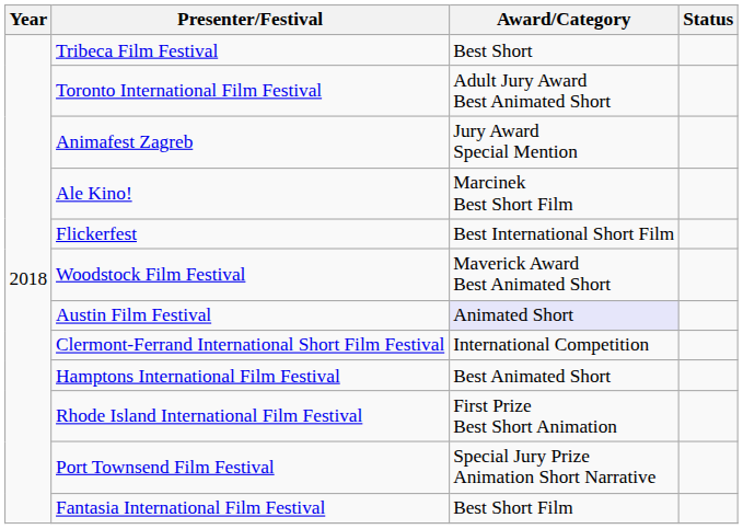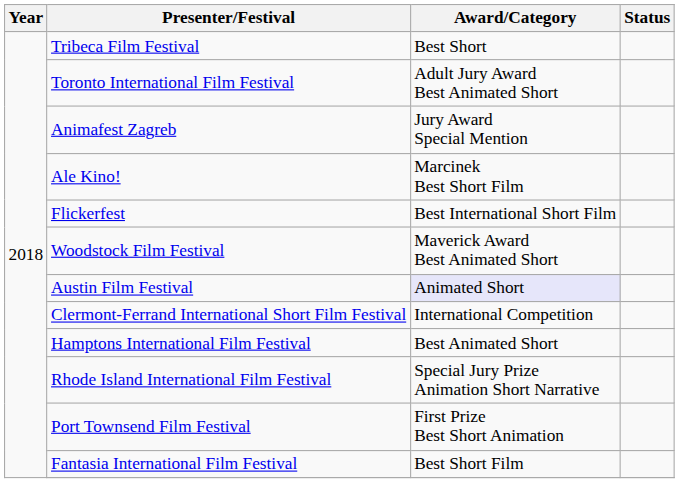 <table class="wikitable">
 <tr>
 <th>Year</th>
 <th>Presenter/Festival</th>
 <th>Award/Category</th>
 <th>Status</th>
 </tr>
 <tr>
 <td rowspan="16">2018</td>
 <td><a href='#'>Tribeca Film Festival</a></td>
 <td>Best Short</td>
 <td></td>
 </tr>
 <tr>
 <td><a href='#'>Toronto International Film Festival</a></td>
 <td>Adult Jury Award<br>Best Animated Short</td>
 <td></td>
 </tr>
 <tr>
 <td><a href='#'>Animafest Zagreb</a></td>
 <td>Jury Award<br>Special Mention</td>
 <td></td>
 </tr>
 <tr>
 <td><a href='#'>Ale Kino!</a></td>
 <td>Marcinek<br>Best Short Film</td>
 <td></td>
 </tr>
 <tr>
 <td><a href='#'>Flickerfest</a></td>
 <td>Best International Short Film</td>
 <td></td>
 </tr>
 <tr>
 <td><a href='#'>Woodstock Film Festival</a></td>
 <td>Maverick Award<br>Best Animated Short</td>
 <td></td>
 </tr>
 <tr>
 <td><a href='#'>Austin Film Festival</a></td>
 <td style="background: lavender;">Animated Short</td>
 <td></td>
 </tr>
 <tr>
 <td><a href='#'>Clermont-Ferrand International Short Film Festival</a></td>
 <td>International Competition</td>
 <td></td>
 </tr>
 <tr>
 <td><a href='#'>Hamptons International Film Festival</a></td>
 <td>Best Animated Short</td>
 <td></td>
 </tr>
 <tr>
 <td><a href='#'>Rhode Island International Film Festival</a></td>
-<td>First Prize<br>Best Short Animation</td>
+<td>Special Jury Prize<br>Animation Short Narrative</td>
 <td></td>
 </tr>
 <tr>
 <td><a href='#'>Port Townsend Film Festival</a></td>
-<td>Special Jury Prize<br>Animation Short Narrative</td>
+<td>First Prize<br>Best Short Animation</td>
 <td></td>
 </tr>
 <tr>
 <td><a href='#'>Fantasia International Film Festival</a></td>
 <td>Best Short Film</td>
 <td></td>
 </tr>
 <tr>
 </tr>
 </table>
